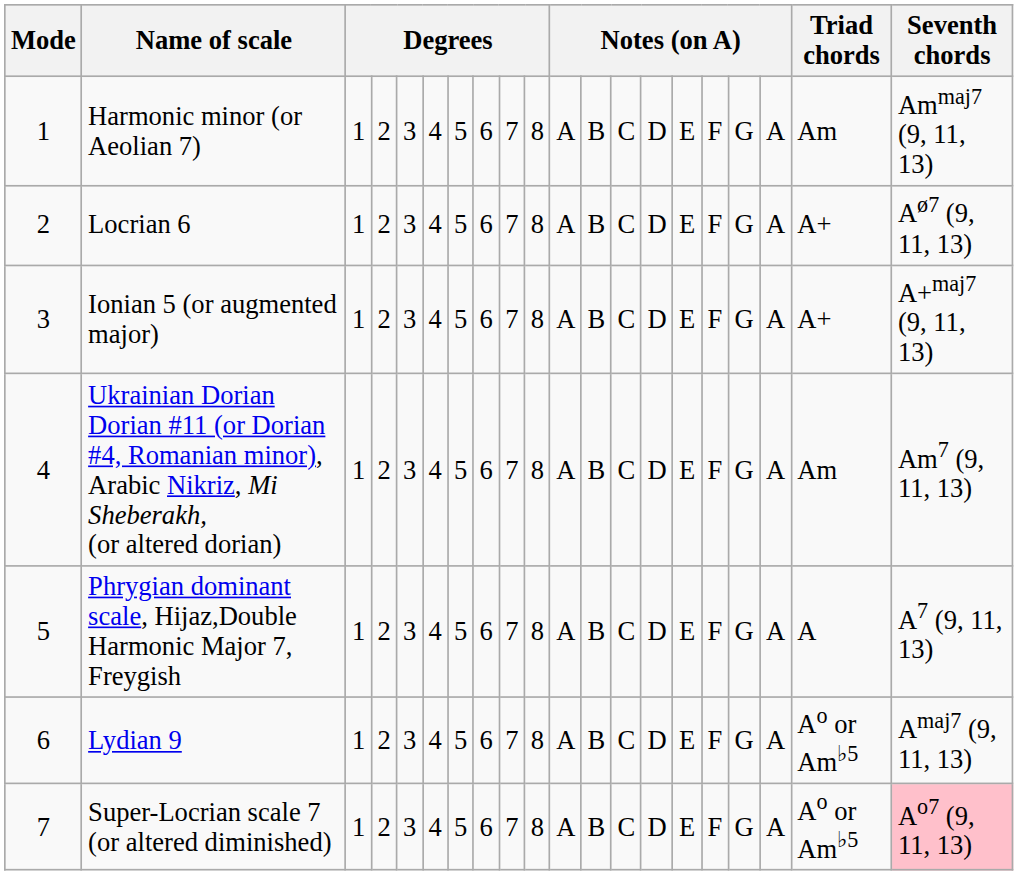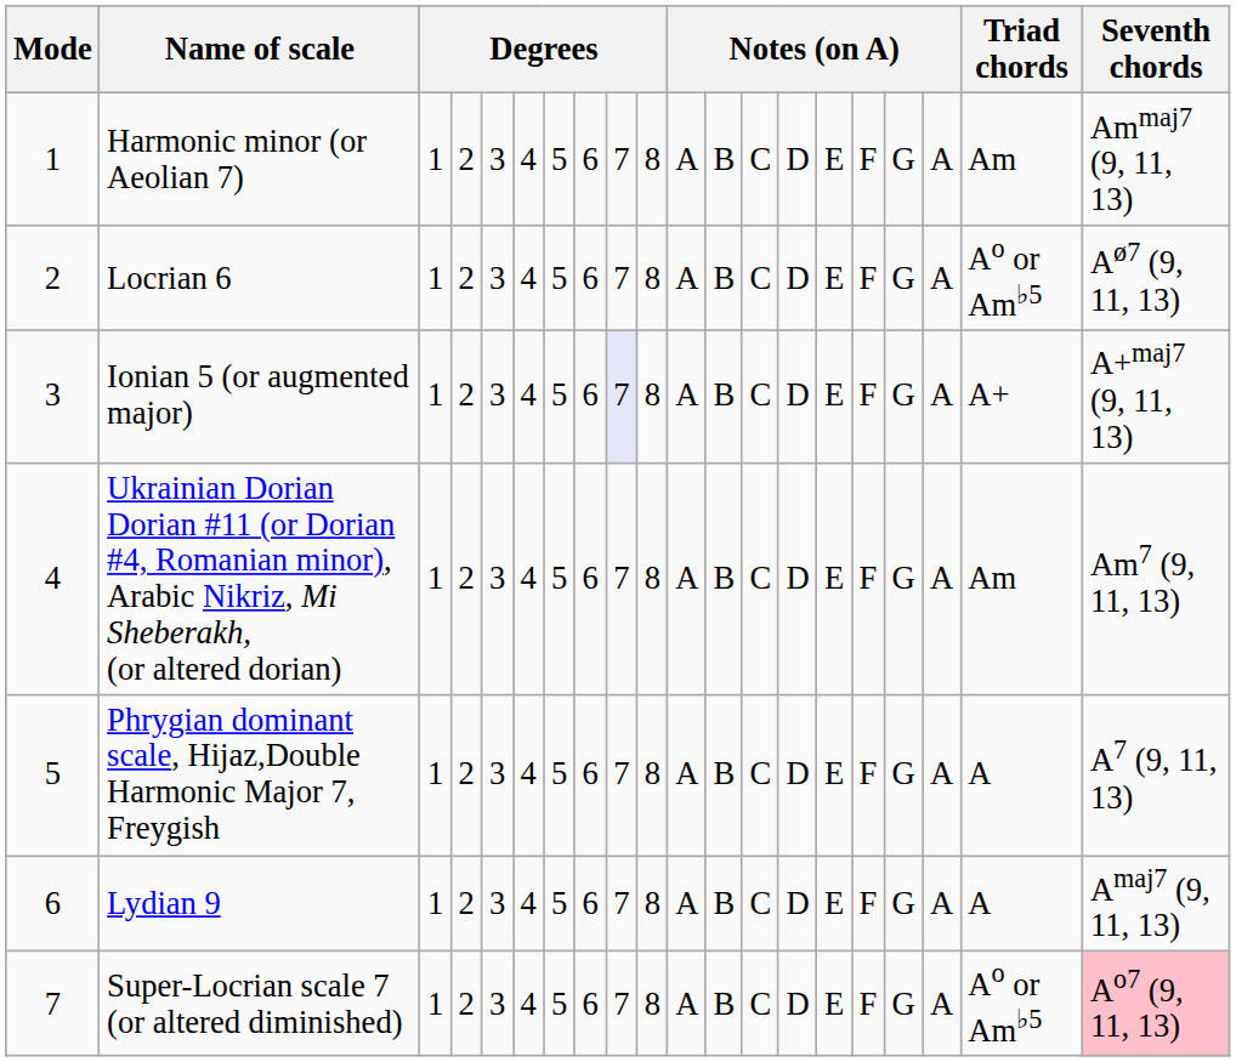 <table class="wikitable">
 <tr>
 <th>Mode</th>
 <th>Name of scale</th>
 <th colspan="8">Degrees</th>
 <th colspan="8">Notes (on A)</th>
 <th>Triad chords</th>
 <th>Seventh chords</th>
 </tr>
 <tr>
 <td align="center">1</td>
 <td>Harmonic minor (or Aeolian 7)</td>
 <td>1</td>
 <td>2</td>
 <td>3</td>
 <td>4</td>
 <td>5</td>
 <td>6</td>
 <td>7</td>
 <td>8</td>
 <td>A</td>
 <td>B</td>
 <td>C</td>
 <td>D</td>
 <td>E</td>
 <td>F</td>
 <td>G</td>
 <td>A</td>
 <td>Am</td>
 <td>Am<sup>maj7</sup> (9, 11, 13)</td>
 </tr>
 <tr>
 <td align="center">2</td>
 <td>Locrian 6</td>
 <td>1</td>
 <td>2</td>
 <td>3</td>
 <td>4</td>
 <td>5</td>
 <td>6</td>
 <td>7</td>
 <td>8</td>
 <td>A</td>
 <td>B</td>
 <td>C</td>
 <td>D</td>
 <td>E</td>
 <td>F</td>
 <td>G</td>
 <td>A</td>
-<td>A+</td>
+<td>A<sup>ο</sup> or Am<sup>♭5</sup></td>
 <td>A<sup>ø7</sup> (9, 11, 13)</td>
 </tr>
 <tr>
 <td align="center">3</td>
 <td>Ionian 5 (or augmented major)</td>
 <td>1</td>
 <td>2</td>
 <td>3</td>
 <td>4</td>
 <td>5</td>
 <td>6</td>
-<td>7</td>
+<td style="background: lavender;">7</td>
 <td>8</td>
 <td>A</td>
 <td>B</td>
 <td>C</td>
 <td>D</td>
 <td>E</td>
 <td>F</td>
 <td>G</td>
 <td>A</td>
 <td>A+</td>
 <td>A+<sup>maj7</sup> (9, 11, 13)</td>
 </tr>
 <tr>
 <td align="center">4</td>
 <td><a href='#'>Ukrainian Dorian</a><br><a href='#'>Dorian #11 (or Dorian #4, Romanian minor)</a>, Arabic <a href='#'>Nikriz</a>, <em>Mi Sheberakh,</em> <br>(or altered dorian)</td>
 <td>1</td>
 <td>2</td>
 <td>3</td>
 <td>4</td>
 <td>5</td>
 <td>6</td>
 <td>7</td>
 <td>8</td>
 <td>A</td>
 <td>B</td>
 <td>C</td>
 <td>D</td>
 <td>E</td>
 <td>F</td>
 <td>G</td>
 <td>A</td>
 <td>Am</td>
 <td>Am<sup>7</sup> (9, 11, 13)</td>
 </tr>
 <tr>
 <td align="center">5</td>
 <td><a href='#'>Phrygian dominant scale</a>, Hijaz,Double Harmonic Major 7,<br>Freygish</td>
 <td>1</td>
 <td>2</td>
 <td>3</td>
 <td>4</td>
 <td>5</td>
 <td>6</td>
 <td>7</td>
 <td>8</td>
 <td>A</td>
 <td>B</td>
 <td>C</td>
 <td>D</td>
 <td>E</td>
 <td>F</td>
 <td>G</td>
 <td>A</td>
 <td>A</td>
 <td>A<sup>7</sup> (9, 11, 13)</td>
 </tr>
 <tr>
 <td align="center">6</td>
 <td><a href='#'>Lydian 9</a></td>
 <td>1</td>
 <td>2</td>
 <td>3</td>
 <td>4</td>
 <td>5</td>
 <td>6</td>
 <td>7</td>
 <td>8</td>
 <td>A</td>
 <td>B</td>
 <td>C</td>
 <td>D</td>
 <td>E</td>
 <td>F</td>
 <td>G</td>
 <td>A</td>
-<td>A<sup>ο</sup> or Am<sup>♭5</sup></td>
+<td>A</td>
 <td>A<sup>maj7</sup> (9, 11, 13)</td>
 </tr>
 <tr>
 <td align="center">7</td>
 <td>Super-Locrian scale 7<br>(or altered diminished)</td>
 <td>1</td>
 <td>2</td>
 <td>3</td>
 <td>4</td>
 <td>5</td>
 <td>6</td>
 <td>7</td>
 <td>8</td>
 <td>A</td>
 <td>B</td>
 <td>C</td>
 <td>D</td>
 <td>E</td>
 <td>F</td>
 <td>G</td>
 <td>A</td>
 <td>A<sup>ο</sup> or Am<sup>♭5</sup></td>
 <td style="background: pink;">A<sup>ο7</sup> (9, 11, 13)</td>
 </tr>
 </table>
